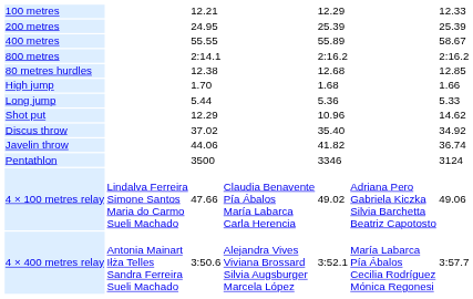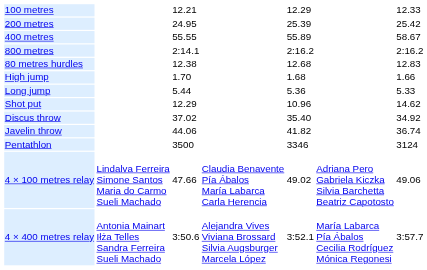 <table>
 <tr>
 <td bgcolor = DDEEFF><a href='#'>100 metres</a></td>
 <td></td>
 <td>12.21</td>
 <td></td>
 <td>12.29</td>
 <td></td>
 <td>12.33</td>
 </tr>
 <tr>
 <td bgcolor = DDEEFF><a href='#'>200 metres</a></td>
 <td></td>
 <td>24.95</td>
 <td></td>
 <td>25.39</td>
 <td></td>
-<td>25.39</td>
+<td>25.42</td>
 </tr>
 <tr>
 <td bgcolor = DDEEFF><a href='#'>400 metres</a></td>
 <td></td>
 <td>55.55</td>
 <td></td>
 <td>55.89</td>
 <td></td>
 <td>58.67</td>
 </tr>
 <tr>
 <td bgcolor = DDEEFF><a href='#'>800 metres</a></td>
 <td></td>
 <td>2:14.1</td>
 <td></td>
 <td>2:16.2</td>
 <td></td>
 <td>2:16.2</td>
 </tr>
 <tr>
 <td bgcolor = DDEEFF><a href='#'>80 metres hurdles</a></td>
 <td></td>
 <td>12.38</td>
 <td></td>
 <td>12.68</td>
 <td></td>
-<td>12.85</td>
+<td>12.83</td>
 </tr>
 <tr>
 <td bgcolor = DDEEFF><a href='#'>High jump</a></td>
 <td></td>
 <td>1.70</td>
 <td></td>
 <td>1.68</td>
 <td></td>
 <td>1.66</td>
 </tr>
 <tr>
 <td bgcolor = DDEEFF><a href='#'>Long jump</a></td>
 <td></td>
 <td>5.44</td>
 <td></td>
 <td>5.36</td>
 <td></td>
 <td>5.33</td>
 </tr>
 <tr>
 <td bgcolor = DDEEFF><a href='#'>Shot put</a></td>
 <td></td>
 <td>12.29</td>
 <td></td>
 <td>10.96</td>
 <td></td>
 <td>14.62</td>
 </tr>
 <tr>
 <td bgcolor = DDEEFF><a href='#'>Discus throw</a></td>
 <td></td>
 <td>37.02</td>
 <td></td>
 <td>35.40</td>
 <td></td>
 <td>34.92</td>
 </tr>
 <tr>
 <td bgcolor = DDEEFF><a href='#'>Javelin throw</a></td>
 <td></td>
 <td>44.06</td>
 <td></td>
 <td>41.82</td>
 <td></td>
 <td>36.74</td>
 </tr>
 <tr>
 <td bgcolor = DDEEFF><a href='#'>Pentathlon</a></td>
 <td></td>
 <td>3500</td>
 <td></td>
 <td>3346</td>
 <td></td>
 <td>3124</td>
 </tr>
 <tr>
 <td bgcolor = DDEEFF><a href='#'>4 × 100 metres relay</a></td>
 <td> <br> <a href='#'>Lindalva Ferreira</a> <br> <a href='#'>Simone Santos</a> <br> <a href='#'>Maria do Carmo</a> <br> <a href='#'>Sueli Machado</a></td>
 <td>47.66</td>
 <td>  <br> <a href='#'>Claudia Benavente</a> <br> <a href='#'>Pía Ábalos</a> <br> <a href='#'>María Labarca</a> <br> <a href='#'>Carla Herencia</a></td>
 <td>49.02</td>
 <td> <br> <a href='#'>Adriana Pero</a> <br> <a href='#'>Gabriela Kiczka</a> <br> <a href='#'>Silvia Barchetta</a> <br> <a href='#'>Beatriz Capotosto</a></td>
 <td>49.06</td>
 </tr>
 <tr>
 <td bgcolor = DDEEFF><a href='#'>4 × 400 metres relay</a></td>
 <td> <br> <a href='#'>Antonia Mainart</a> <br> <a href='#'>Iłża Telles</a> <br> <a href='#'>Sandra Ferreira</a> <br> <a href='#'>Sueli Machado</a></td>
 <td>3:50.6</td>
 <td> <br> <a href='#'>Alejandra Vives</a> <br> <a href='#'>Viviana Brossard</a> <br> <a href='#'>Silvia Augsburger</a> <br> <a href='#'>Marcela López</a></td>
 <td>3:52.1</td>
 <td> <br> <a href='#'>María Labarca</a> <br> <a href='#'>Pía Ábalos</a> <br> <a href='#'>Cecilia Rodríguez</a> <br> <a href='#'>Mónica Regonesi</a></td>
 <td>3:57.7</td>
 </tr>
 </table>
